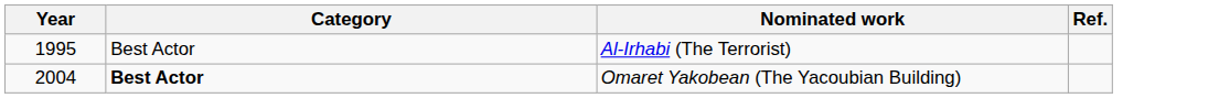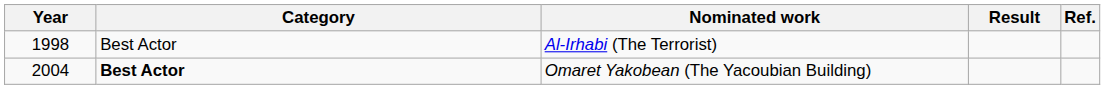 <table class="wikitable">
 <tr>
 <th scope="col" style="width:5em;">Year</th>
 <th scope="col" style="width:26em;">Category</th>
 <th scope="col" style="width:25em;">Nominated work</th>
+<th scope="col" style="width:5em;">Result</th>
 <th>Ref.</th>
 </tr>
 <tr>
-<td style="text-align:center;">1995</td>
+<td style="text-align:center;">1998</td>
 <td>Best Actor</td>
 <td><em><a href='#'>Al-Irhabi</a></em> (The Terrorist)</td>
+<td></td>
 <td></td>
 </tr>
 <tr>
 <td style="text-align:center;">2004</td>
 <td><strong>Best Actor</strong></td>
 <td><em>Omaret Yakobean</em> (The Yacoubian Building)</td>
 <td></td>
+<td></td>
 </tr>
 </table>
